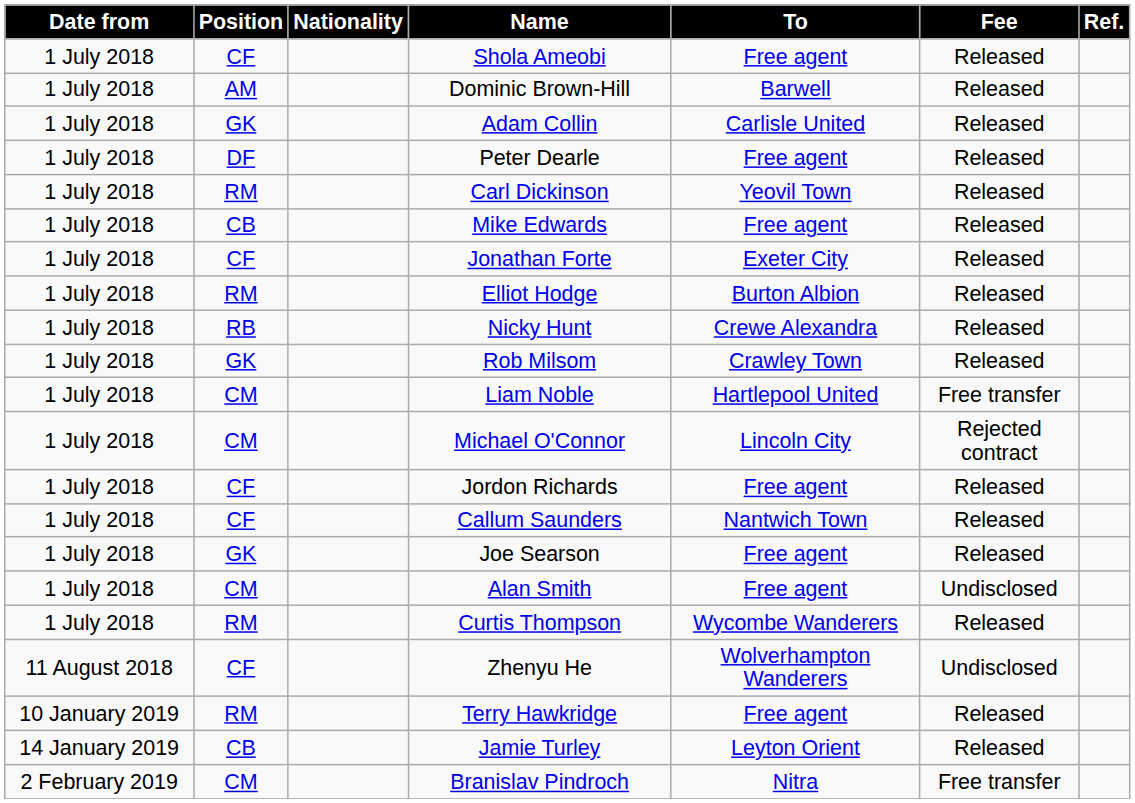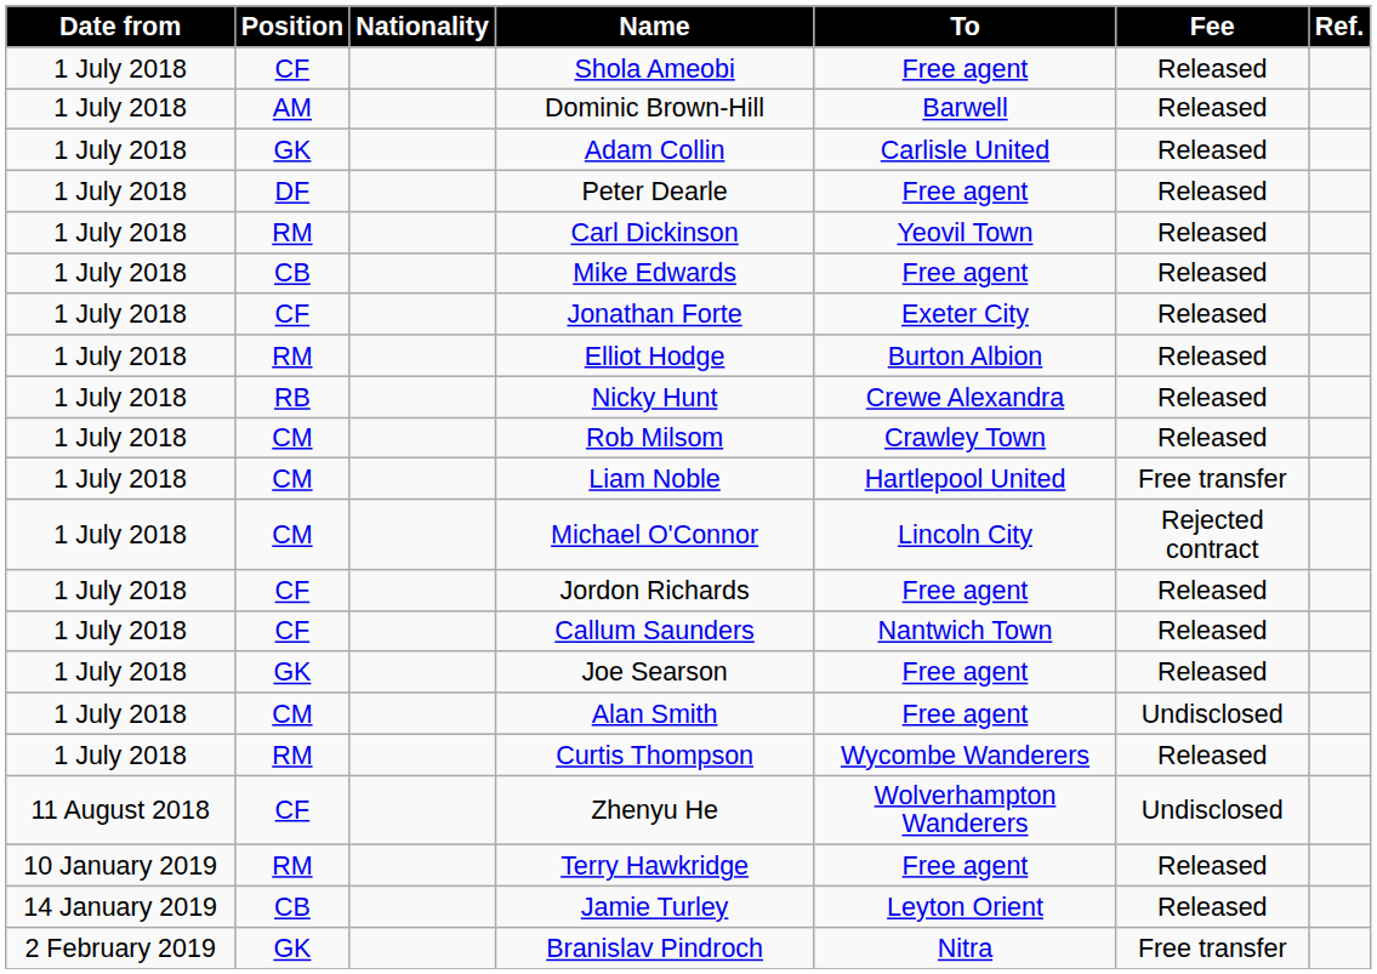 <table class="wikitable"  style="text-align:center; font-size:90%; ">
 <tr>
 <th style="background:#000000; color:#FFFFFF; width:120px;">Date from</th>
 <th style="background:#000000; color:#FFFFFF; width:50px;">Position</th>
 <th style="background:#000000; color:#FFFFFF; width:50px;">Nationality</th>
 <th style="background:#000000; color:#FFFFFF; width:170px;">Name</th>
 <th style="background:#000000; color:#FFFFFF; width:160px;">To</th>
 <th style="background:#000000; color:#FFFFFF; width:100px;">Fee</th>
 <th style="background:#000000; color:#FFFFFF; width:25px;">Ref.</th>
 </tr>
 <tr>
 <td>1 July 2018</td>
 <td><a href='#'>CF</a></td>
 <td></td>
 <td><a href='#'>Shola Ameobi</a></td>
 <td><a href='#'>Free agent</a></td>
 <td>Released</td>
 <td></td>
 </tr>
 <tr>
 <td>1 July 2018</td>
 <td><a href='#'>AM</a></td>
 <td></td>
 <td>Dominic Brown-Hill</td>
 <td><a href='#'>Barwell</a></td>
 <td>Released</td>
 <td></td>
 </tr>
 <tr>
 <td>1 July 2018</td>
 <td><a href='#'>GK</a></td>
 <td></td>
 <td><a href='#'>Adam Collin</a></td>
 <td><a href='#'>Carlisle United</a></td>
 <td>Released</td>
 <td></td>
 </tr>
 <tr>
 <td>1 July 2018</td>
 <td><a href='#'>DF</a></td>
 <td></td>
 <td>Peter Dearle</td>
 <td><a href='#'>Free agent</a></td>
 <td>Released</td>
 <td></td>
 </tr>
 <tr>
 <td>1 July 2018</td>
 <td><a href='#'>RM</a></td>
 <td></td>
 <td><a href='#'>Carl Dickinson</a></td>
 <td><a href='#'>Yeovil Town</a></td>
 <td>Released</td>
 <td></td>
 </tr>
 <tr>
 <td>1 July 2018</td>
 <td><a href='#'>CB</a></td>
 <td></td>
 <td><a href='#'>Mike Edwards</a></td>
 <td><a href='#'>Free agent</a></td>
 <td>Released</td>
 <td></td>
 </tr>
 <tr>
 <td>1 July 2018</td>
 <td><a href='#'>CF</a></td>
 <td></td>
 <td><a href='#'>Jonathan Forte</a></td>
 <td><a href='#'>Exeter City</a></td>
 <td>Released</td>
 <td></td>
 </tr>
 <tr>
 <td>1 July 2018</td>
 <td><a href='#'>RM</a></td>
 <td></td>
 <td><a href='#'>Elliot Hodge</a></td>
 <td><a href='#'>Burton Albion</a></td>
 <td>Released</td>
 <td></td>
 </tr>
 <tr>
 <td>1 July 2018</td>
 <td><a href='#'>RB</a></td>
 <td></td>
 <td><a href='#'>Nicky Hunt</a></td>
 <td><a href='#'>Crewe Alexandra</a></td>
 <td>Released</td>
 <td></td>
 </tr>
 <tr>
 <td>1 July 2018</td>
-<td><a href='#'>GK</a></td>
+<td><a href='#'>CM</a></td>
 <td></td>
 <td><a href='#'>Rob Milsom</a></td>
 <td><a href='#'>Crawley Town</a></td>
 <td>Released</td>
 <td></td>
 </tr>
 <tr>
 <td>1 July 2018</td>
 <td><a href='#'>CM</a></td>
 <td></td>
 <td><a href='#'>Liam Noble</a></td>
 <td><a href='#'>Hartlepool United</a></td>
 <td>Free transfer</td>
 <td></td>
 </tr>
 <tr>
 <td>1 July 2018</td>
 <td><a href='#'>CM</a></td>
 <td></td>
 <td><a href='#'>Michael O'Connor</a></td>
 <td><a href='#'>Lincoln City</a></td>
 <td>Rejected contract</td>
 <td></td>
 </tr>
 <tr>
 <td>1 July 2018</td>
 <td><a href='#'>CF</a></td>
 <td></td>
 <td>Jordon Richards</td>
 <td><a href='#'>Free agent</a></td>
 <td>Released</td>
 <td></td>
 </tr>
 <tr>
 <td>1 July 2018</td>
 <td><a href='#'>CF</a></td>
 <td></td>
 <td><a href='#'>Callum Saunders</a></td>
 <td><a href='#'>Nantwich Town</a></td>
 <td>Released</td>
 <td></td>
 </tr>
 <tr>
 <td>1 July 2018</td>
 <td><a href='#'>GK</a></td>
 <td></td>
 <td>Joe Searson</td>
 <td><a href='#'>Free agent</a></td>
 <td>Released</td>
 <td></td>
 </tr>
 <tr>
 <td>1 July 2018</td>
 <td><a href='#'>CM</a></td>
 <td></td>
 <td><a href='#'>Alan Smith</a></td>
 <td><a href='#'>Free agent</a></td>
 <td>Undisclosed</td>
 <td></td>
 </tr>
 <tr>
 <td>1 July 2018</td>
 <td><a href='#'>RM</a></td>
 <td></td>
 <td><a href='#'>Curtis Thompson</a></td>
 <td><a href='#'>Wycombe Wanderers</a></td>
 <td>Released</td>
 <td></td>
 </tr>
 <tr>
 <td>11 August 2018</td>
 <td><a href='#'>CF</a></td>
 <td></td>
 <td>Zhenyu He</td>
 <td><a href='#'>Wolverhampton Wanderers</a></td>
 <td>Undisclosed</td>
 <td></td>
 </tr>
 <tr>
 <td>10 January 2019</td>
 <td><a href='#'>RM</a></td>
 <td></td>
 <td><a href='#'>Terry Hawkridge</a></td>
 <td><a href='#'>Free agent</a></td>
 <td>Released</td>
 <td></td>
 </tr>
 <tr>
 <td>14 January 2019</td>
 <td><a href='#'>CB</a></td>
 <td></td>
 <td><a href='#'>Jamie Turley</a></td>
 <td><a href='#'>Leyton Orient</a></td>
 <td>Released</td>
 <td></td>
 </tr>
 <tr>
 <td>2 February 2019</td>
-<td><a href='#'>CM</a></td>
+<td><a href='#'>GK</a></td>
 <td></td>
 <td><a href='#'>Branislav Pindroch</a></td>
 <td> <a href='#'>Nitra</a></td>
 <td>Free transfer</td>
 <td></td>
 </tr>
 </table>
